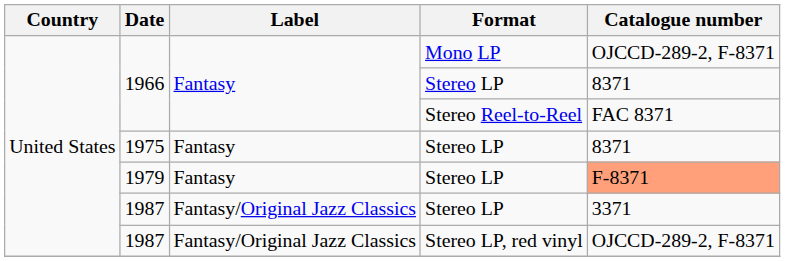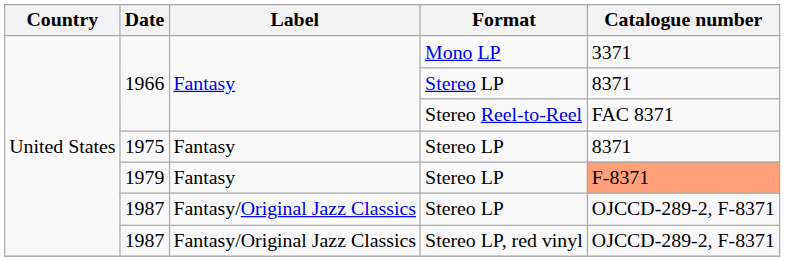 <table class="wikitable">
 <tr>
 <th>Country</th>
 <th>Date</th>
 <th>Label</th>
 <th>Format</th>
 <th>Catalogue number</th>
 </tr>
 <tr>
 <td rowspan=7>United States</td>
 <td rowspan=3>1966</td>
 <td rowspan=3><a href='#'>Fantasy</a></td>
 <td><a href='#'>Mono</a> <a href='#'>LP</a></td>
-<td>OJCCD-289-2, F-8371</td>
+<td>3371</td>
 </tr>
 <tr>
 <td><a href='#'>Stereo</a> LP</td>
 <td>8371</td>
 </tr>
 <tr>
 <td>Stereo <a href='#'>Reel-to-Reel</a></td>
 <td>FAC 8371</td>
 </tr>
 <tr>
 <td rowspan=1>1975</td>
 <td rowspan=1>Fantasy</td>
 <td>Stereo LP</td>
 <td>8371</td>
 </tr>
 <tr>
 <td rowspan=1>1979</td>
 <td rowspan=1>Fantasy</td>
 <td>Stereo LP</td>
 <td style="background: lightsalmon;">F-8371</td>
 </tr>
 <tr>
 <td rowspan=1>1987</td>
 <td rowspan=1>Fantasy/<a href='#'>Original Jazz Classics</a></td>
 <td>Stereo LP</td>
-<td>3371</td>
+<td>OJCCD-289-2, F-8371</td>
 </tr>
 <tr>
 <td rowspan=1>1987</td>
 <td rowspan=1>Fantasy/Original Jazz Classics</td>
 <td>Stereo LP, red vinyl</td>
 <td>OJCCD-289-2, F-8371</td>
 </tr>
 <tr>
 </tr>
 </table>
